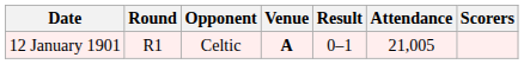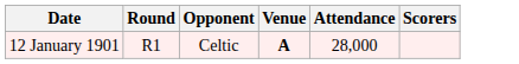 <table class="wikitable sortable" style="font-size:100%; text-align:center">
 <tr>
 <th>Date</th>
 <th>Round</th>
 <th>Opponent</th>
 <th>Venue</th>
-<th>Result</th>
 <th>Attendance</th>
 <th>Scorers</th>
 </tr>
 <tr bgcolor = "#FFEEEE">
 <td>12 January 1901</td>
 <td>R1</td>
 <td>Celtic</td>
 <td><strong>A</strong></td>
-<td>0–1</td>
-<td>21,005</td>
+<td>28,000</td>
 <td></td>
 </tr>
 </table>
